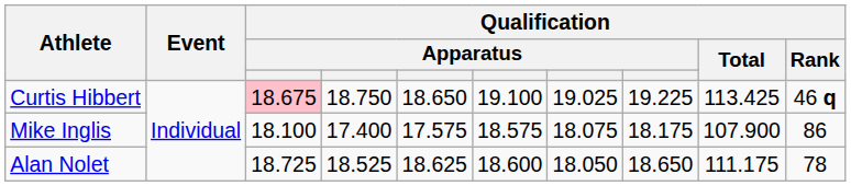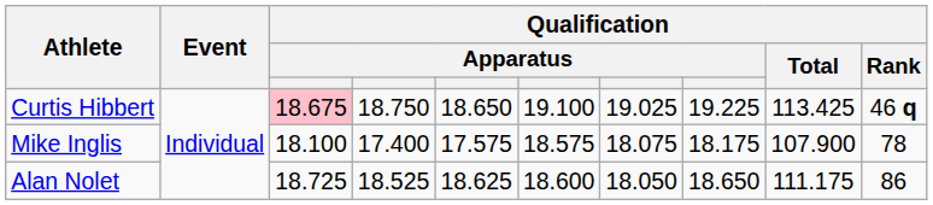 <table class="wikitable" style="font-size:90%">
 <tr>
 <th rowspan=3>Athlete</th>
 <th rowspan=3>Event</th>
 <th colspan =8>Qualification</th>
 </tr>
 <tr style="font-size:95%">
 <th colspan=6>Apparatus</th>
 <th rowspan=2>Total</th>
 <th rowspan=2>Rank</th>
 </tr>
 <tr style="font-size:95%">
 <th></th>
 <th></th>
 <th></th>
 <th></th>
 <th></th>
 <th></th>
 </tr>
 <tr align=center>
 <td align=left><a href='#'>Curtis Hibbert</a></td>
 <td align=left rowspan=3><a href='#'>Individual</a></td>
 <td style="background: pink;">18.675</td>
 <td>18.750</td>
 <td>18.650</td>
 <td>19.100</td>
 <td>19.025</td>
 <td>19.225</td>
 <td>113.425</td>
 <td>46 <strong>q</strong></td>
 </tr>
 <tr align=center>
 <td align=left><a href='#'>Mike Inglis</a></td>
 <td>18.100</td>
 <td>17.400</td>
 <td>17.575</td>
 <td>18.575</td>
 <td>18.075</td>
 <td>18.175</td>
 <td>107.900</td>
-<td>86</td>
+<td>78</td>
 </tr>
 <tr align=center>
 <td align=left><a href='#'>Alan Nolet</a></td>
 <td>18.725</td>
 <td>18.525</td>
 <td>18.625</td>
 <td>18.600</td>
 <td>18.050</td>
 <td>18.650</td>
 <td>111.175</td>
-<td>78</td>
+<td>86</td>
 </tr>
 </table>
